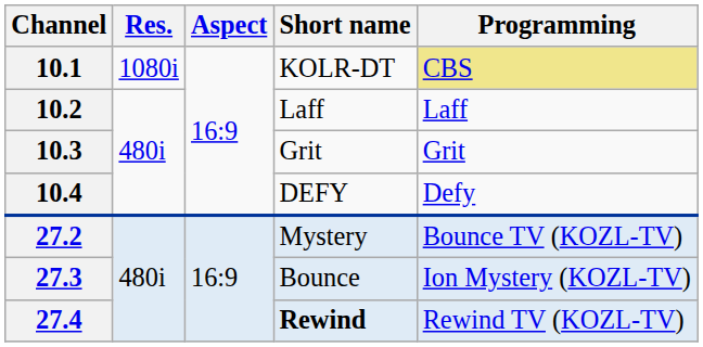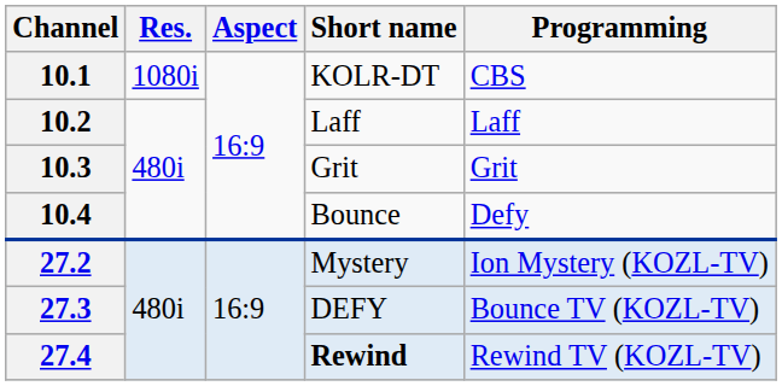 <table class="wikitable">
 <tr>
 <th scope = "col">Channel</th>
 <th scope = "col"><a href='#'>Res.</a></th>
 <th scope = "col"><a href='#'>Aspect</a></th>
 <th scope = "col">Short name</th>
 <th scope = "col">Programming</th>
 </tr>
 <tr>
 <th scope = "row">10.1</th>
 <td><a href='#'>1080i</a></td>
 <td rowspan="4"><a href='#'>16:9</a></td>
 <td>KOLR-DT</td>
-<td style="background: khaki;"><a href='#'>CBS</a></td>
+<td><a href='#'>CBS</a></td>
 </tr>
 <tr>
 <th scope = "row">10.2</th>
 <td rowspan="3"><a href='#'>480i</a></td>
 <td>Laff</td>
 <td><a href='#'>Laff</a></td>
 </tr>
 <tr>
 <th scope = "row">10.3</th>
 <td>Grit</td>
 <td><a href='#'>Grit</a></td>
 </tr>
 <tr>
 <th scope = "row">10.4</th>
-<td>DEFY</td>
+<td>Bounce</td>
 <td><a href='#'>Defy</a></td>
 </tr>
 <tr style="background-color:#DFEBF6; border-top: 2px solid #003399;">
 <th scope="row"><a href='#'>27.2</a></th>
 <td rowspan="3">480i</td>
 <td rowspan="3">16:9</td>
 <td>Mystery</td>
-<td><a href='#'>Bounce TV</a> (<a href='#'>KOZL-TV</a>)</td>
+<td><a href='#'>Ion Mystery</a> (<a href='#'>KOZL-TV</a>)</td>
 </tr>
 <tr style="background-color:#DFEBF6;">
 <th scope="row"><a href='#'>27.3</a></th>
-<td>Bounce</td>
-<td><a href='#'>Ion Mystery</a> (<a href='#'>KOZL-TV</a>)</td>
+<td>DEFY</td>
+<td><a href='#'>Bounce TV</a> (<a href='#'>KOZL-TV</a>)</td>
 </tr>
 <tr style="background-color:#DFEBF6;">
 <th scope="row"><a href='#'>27.4</a></th>
 <td><strong>Rewind</strong></td>
 <td><a href='#'>Rewind TV</a> (<a href='#'>KOZL-TV</a>)</td>
 </tr>
 </table>
